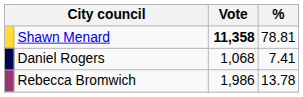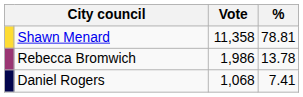 <table class="wikitable">
 <tr>
 <th bgcolor="#DDDDFF" width="230px" colspan="2">City council</th>
 <th bgcolor="#DDDDFF" width="50px">Vote</th>
 <th bgcolor="#DDDDFF" width="30px">%</th>
 </tr>
 <tr>
 <td style="background-color:#FEDC34;"></td>
 <td style="text-align:left;"><a href='#'>Shawn Menard</a></td>
-<td style="text-align:right;"><strong>11,358</strong></td>
+<td style="text-align:right;">11,358</td>
 <td style="text-align:right;">78.81</td>
+</tr>
+<tr>
+<td style="background-color:#9a3573;"></td>
+<td style="text-align:left;">Rebecca Bromwich</td>
+<td style="text-align:right;">1,986</td>
+<td style="text-align:right;">13.78</td>
 </tr>
 <tr>
 <td style="background-color:#03054d;"></td>
 <td style="text-align:left;">Daniel Rogers</td>
 <td style="text-align:right;">1,068</td>
 <td style="text-align:right;">7.41</td>
 </tr>
-<tr>
-<td style="background-color:#9a3573;"></td>
-<td style="text-align:left;">Rebecca Bromwich</td>
-<td style="text-align:right;">1,986</td>
-<td style="text-align:right;">13.78</td>
-</tr>
 </table>
